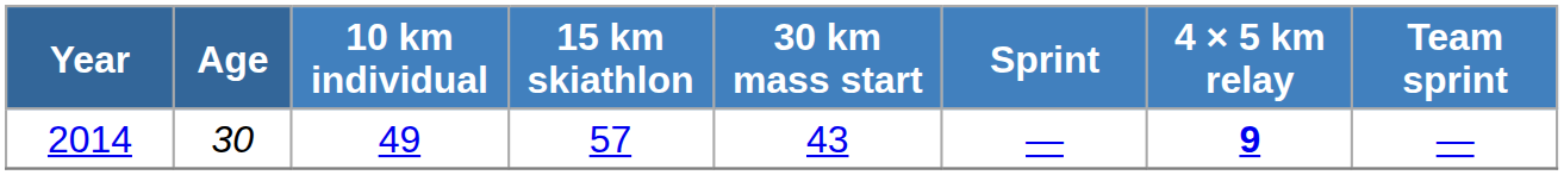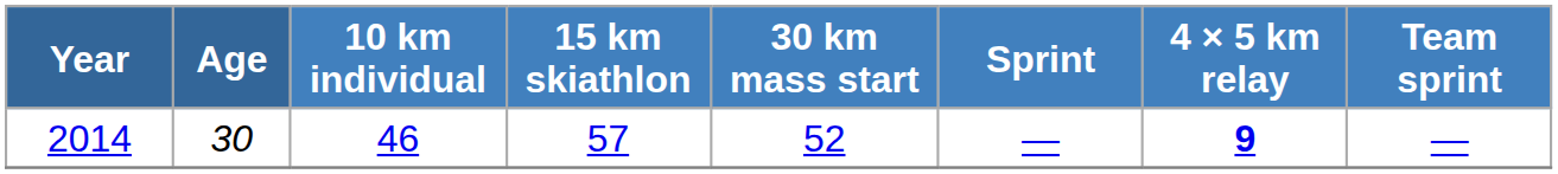 <table class="wikitable" style="font-size:95%; text-align:center; border:grey solid 1px; border-collapse:collapse; background:#ffffff;">
 <tr>
 <th style="background-color:#369; color:white; width:60px;"> Year </th>
 <th style="background-color:#369; color:white; width:40px;"> Age </th>
 <th style="background-color:#4180be; color:white; width:75px;"> 10 km <br> individual </th>
 <th style="background-color:#4180be; color:white; width:75px;"> 15 km <br> skiathlon </th>
 <th style="background-color:#4180be; color:white; width:75px;"> 30 km <br> mass start </th>
 <th style="background-color:#4180be; color:white; width:75px;"> Sprint </th>
 <th style="background-color:#4180be; color:white; width:75px;"> 4 × 5 km <br> relay </th>
 <th style="background-color:#4180be; color:white; width:75px;"> Team <br> sprint </th>
 </tr>
 <tr>
 <td><a href='#'>2014</a></td>
 <td><em>30</em></td>
-<td><a href='#'>49</a></td>
+<td><a href='#'>46</a></td>
 <td><a href='#'>57</a></td>
-<td><a href='#'>43</a></td>
+<td><a href='#'>52</a></td>
 <td><a href='#'>—</a></td>
 <td><strong><a href='#'>9</a></strong></td>
 <td><a href='#'>—</a></td>
 </tr>
 <tr>
 </tr>
 </table>
